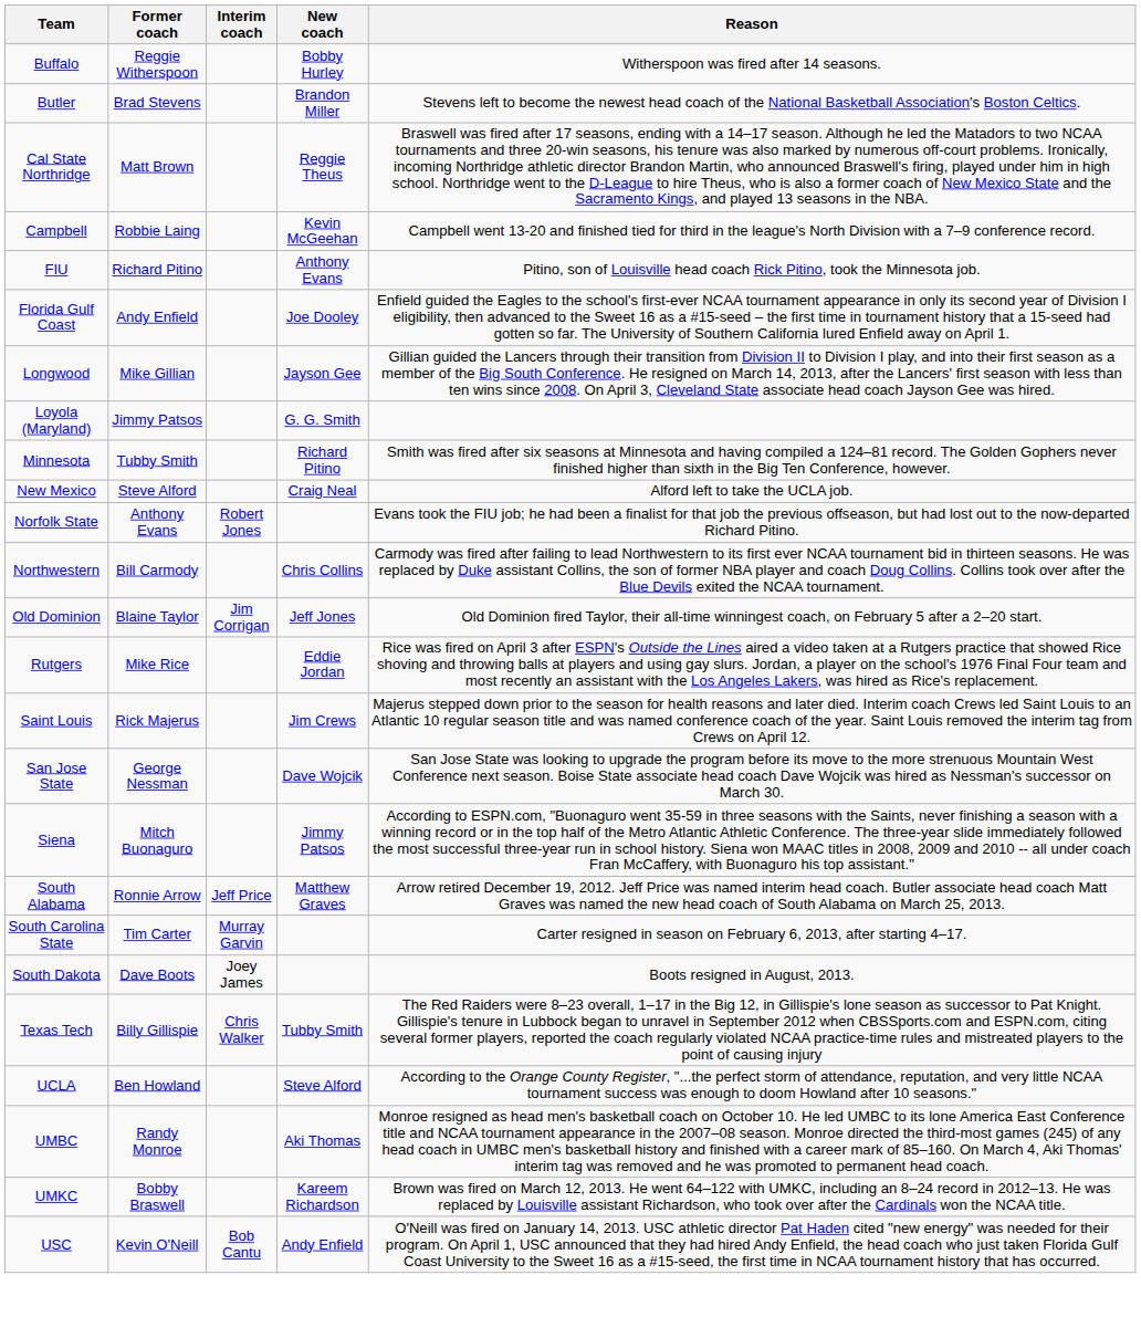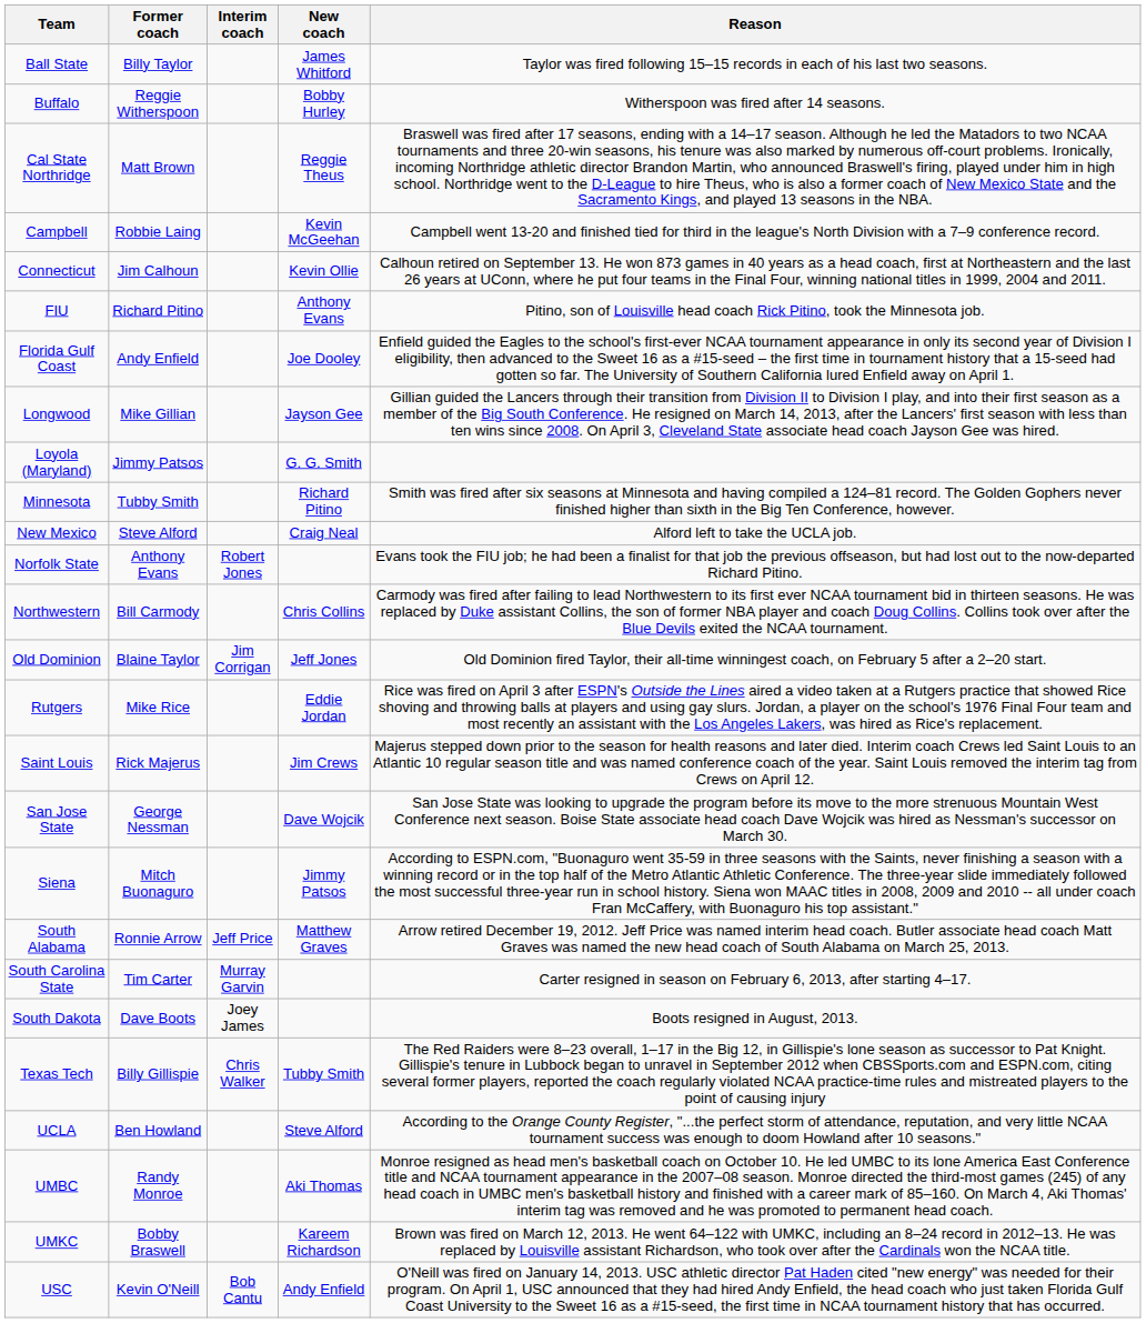 <table class="wikitable" style="text-align:center;">
 <tr>
 <th>Team</th>
 <th>Former<br>coach</th>
 <th>Interim<br>coach</th>
 <th>New<br>coach</th>
 <th>Reason</th>
 </tr>
 <tr>
+<td><a href='#'>Ball State</a></td>
+<td><a href='#'>Billy Taylor</a></td>
+<td></td>
+<td><a href='#'>James Whitford</a></td>
+<td>Taylor was fired following 15–15 records in each of his last two seasons.</td>
+</tr>
+<tr>
 <td><a href='#'>Buffalo</a></td>
 <td><a href='#'>Reggie Witherspoon</a></td>
 <td></td>
 <td><a href='#'>Bobby Hurley</a></td>
 <td>Witherspoon was fired after 14 seasons.</td>
-</tr>
-<tr>
-<td><a href='#'>Butler</a></td>
-<td><a href='#'>Brad Stevens</a></td>
-<td></td>
-<td><a href='#'>Brandon Miller</a></td>
-<td>Stevens left to become the newest head coach of the <a href='#'>National Basketball Association</a>'s <a href='#'>Boston Celtics</a>.</td>
 </tr>
 <tr>
 <td><a href='#'>Cal State Northridge</a></td>
 <td><a href='#'>Matt Brown</a></td>
 <td></td>
 <td><a href='#'>Reggie Theus</a></td>
 <td>Braswell was fired after 17 seasons, ending with a 14–17 season. Although he led the Matadors to two NCAA tournaments and three 20-win seasons, his tenure was also marked by numerous off-court problems. Ironically, incoming Northridge athletic director Brandon Martin, who announced Braswell's firing, played under him in high school. Northridge went to the <a href='#'>D-League</a> to hire Theus, who is also a former coach of <a href='#'>New Mexico State</a> and the <a href='#'>Sacramento Kings</a>, and played 13 seasons in the NBA.</td>
 </tr>
 <tr>
 <td><a href='#'>Campbell</a></td>
 <td><a href='#'>Robbie Laing</a></td>
 <td></td>
 <td><a href='#'>Kevin McGeehan</a></td>
 <td>Campbell went 13-20 and finished tied for third in the league's North Division with a 7–9 conference record.</td>
+</tr>
+<tr>
+<td><a href='#'>Connecticut</a></td>
+<td><a href='#'>Jim Calhoun</a></td>
+<td></td>
+<td><a href='#'>Kevin Ollie</a></td>
+<td>Calhoun retired on September 13. He won 873 games in 40 years as a head coach, first at Northeastern and the last 26 years at UConn, where he put four teams in the Final Four, winning national titles in 1999, 2004 and 2011.</td>
 </tr>
 <tr>
 <td><a href='#'>FIU</a></td>
 <td><a href='#'>Richard Pitino</a></td>
 <td></td>
 <td><a href='#'>Anthony Evans</a></td>
 <td>Pitino, son of <a href='#'>Louisville</a> head coach <a href='#'>Rick Pitino</a>, took the Minnesota job.</td>
 </tr>
 <tr>
 <td><a href='#'>Florida Gulf Coast</a></td>
 <td><a href='#'>Andy Enfield</a></td>
 <td></td>
 <td><a href='#'>Joe Dooley</a></td>
 <td>Enfield guided the Eagles to the school's first-ever NCAA tournament appearance in only its second year of Division I eligibility, then advanced to the Sweet 16 as a #15-seed – the first time in tournament history that a 15-seed had gotten so far. The University of Southern California lured Enfield away on April 1.</td>
 </tr>
 <tr>
 <td><a href='#'>Longwood</a></td>
 <td><a href='#'>Mike Gillian</a></td>
 <td></td>
 <td><a href='#'>Jayson Gee</a></td>
 <td>Gillian guided the Lancers through their transition from <a href='#'>Division II</a> to Division I play, and into their first season as a member of the <a href='#'>Big South Conference</a>. He resigned on March 14, 2013, after the Lancers' first season with less than ten wins since <a href='#'>2008</a>. On April 3, <a href='#'>Cleveland State</a> associate head coach Jayson Gee was hired.</td>
 </tr>
 <tr>
 <td><a href='#'>Loyola (Maryland)</a></td>
 <td><a href='#'>Jimmy Patsos</a></td>
 <td></td>
 <td><a href='#'>G. G. Smith</a></td>
 <td></td>
 </tr>
 <tr>
 <td><a href='#'>Minnesota</a></td>
 <td><a href='#'>Tubby Smith</a></td>
 <td></td>
 <td><a href='#'>Richard Pitino</a></td>
 <td>Smith was fired after six seasons at Minnesota and having compiled a 124–81 record. The Golden Gophers never finished higher than sixth in the Big Ten Conference, however.</td>
 </tr>
 <tr>
 <td><a href='#'>New Mexico</a></td>
 <td><a href='#'>Steve Alford</a></td>
 <td></td>
 <td><a href='#'>Craig Neal</a></td>
 <td>Alford left to take the UCLA job.</td>
 </tr>
 <tr>
 <td><a href='#'>Norfolk State</a></td>
 <td><a href='#'>Anthony Evans</a></td>
 <td><a href='#'>Robert Jones</a></td>
 <td></td>
 <td>Evans took the FIU job; he had been a finalist for that job the previous offseason, but had lost out to the now-departed Richard Pitino.</td>
 </tr>
 <tr>
 <td><a href='#'>Northwestern</a></td>
 <td><a href='#'>Bill Carmody</a></td>
 <td></td>
 <td><a href='#'>Chris Collins</a></td>
 <td>Carmody was fired after failing to lead Northwestern to its first ever NCAA tournament bid in thirteen seasons. He was replaced by <a href='#'>Duke</a> assistant Collins, the son of former NBA player and coach <a href='#'>Doug Collins</a>. Collins took over after the <a href='#'>Blue Devils</a> exited the NCAA tournament.</td>
 </tr>
 <tr>
 <td><a href='#'>Old Dominion</a></td>
 <td><a href='#'>Blaine Taylor</a></td>
 <td><a href='#'>Jim Corrigan</a></td>
 <td><a href='#'>Jeff Jones</a></td>
 <td>Old Dominion fired Taylor, their all-time winningest coach, on February 5 after a 2–20 start.</td>
 </tr>
 <tr>
 <td><a href='#'>Rutgers</a></td>
 <td><a href='#'>Mike Rice</a></td>
 <td></td>
 <td><a href='#'>Eddie Jordan</a></td>
 <td>Rice was fired on April 3 after <a href='#'>ESPN</a>'s <em><a href='#'>Outside the Lines</a></em> aired a video taken at a Rutgers practice that showed Rice shoving and throwing balls at players and using gay slurs. Jordan, a player on the school's 1976 Final Four team and most recently an assistant with the <a href='#'>Los Angeles Lakers</a>, was hired as Rice's replacement.</td>
 </tr>
 <tr>
 <td><a href='#'>Saint Louis</a></td>
 <td><a href='#'>Rick Majerus</a></td>
 <td></td>
 <td><a href='#'>Jim Crews</a></td>
 <td>Majerus stepped down prior to the season for health reasons and later died. Interim coach Crews led Saint Louis to an Atlantic 10 regular season title and was named conference coach of the year. Saint Louis removed the interim tag from Crews on April 12.</td>
 </tr>
 <tr>
 <td><a href='#'>San Jose State</a></td>
 <td><a href='#'>George Nessman</a></td>
 <td></td>
 <td><a href='#'>Dave Wojcik</a></td>
 <td>San Jose State was looking to upgrade the program before its move to the more strenuous Mountain West Conference next season. Boise State associate head coach Dave Wojcik was hired as Nessman's successor on March 30.</td>
 </tr>
 <tr>
 <td><a href='#'>Siena</a></td>
 <td><a href='#'>Mitch Buonaguro</a></td>
 <td></td>
 <td><a href='#'>Jimmy Patsos</a></td>
 <td>According to ESPN.com, "Buonaguro went 35-59 in three seasons with the Saints, never finishing a season with a winning record or in the top half of the Metro Atlantic Athletic Conference. The three-year slide immediately followed the most successful three-year run in school history. Siena won MAAC titles in 2008, 2009 and 2010 -- all under coach Fran McCaffery, with Buonaguro his top assistant."</td>
 </tr>
 <tr>
 <td><a href='#'>South Alabama</a></td>
 <td><a href='#'>Ronnie Arrow</a></td>
 <td><a href='#'>Jeff Price</a></td>
 <td><a href='#'>Matthew Graves</a></td>
 <td>Arrow retired December 19, 2012. Jeff Price was named interim head coach. Butler associate head coach Matt Graves was named the new head coach of South Alabama on March 25, 2013.</td>
 </tr>
 <tr>
 <td><a href='#'>South Carolina State</a></td>
 <td><a href='#'>Tim Carter</a></td>
 <td><a href='#'>Murray Garvin</a></td>
 <td></td>
 <td>Carter resigned in season on February 6, 2013, after starting 4–17.</td>
 </tr>
 <tr>
 <td><a href='#'>South Dakota</a></td>
 <td><a href='#'>Dave Boots</a></td>
 <td>Joey James</td>
 <td></td>
 <td>Boots resigned in August, 2013.</td>
 </tr>
 <tr>
 <td><a href='#'>Texas Tech</a></td>
 <td><a href='#'>Billy Gillispie</a></td>
 <td><a href='#'>Chris Walker</a></td>
 <td><a href='#'>Tubby Smith</a></td>
 <td>The Red Raiders were 8–23 overall, 1–17 in the Big 12, in Gillispie's lone season as successor to Pat Knight. Gillispie's tenure in Lubbock began to unravel in September 2012 when CBSSports.com and ESPN.com, citing several former players, reported the coach regularly violated NCAA practice-time rules and mistreated players to the point of causing injury</td>
 </tr>
 <tr>
 <td><a href='#'>UCLA</a></td>
 <td><a href='#'>Ben Howland</a></td>
 <td></td>
 <td><a href='#'>Steve Alford</a></td>
 <td>According to the <em>Orange County Register</em>, "...the perfect storm of attendance, reputation, and very little NCAA tournament success was enough to doom Howland after 10 seasons."</td>
 </tr>
 <tr>
 <td><a href='#'>UMBC</a></td>
 <td><a href='#'>Randy Monroe</a></td>
 <td></td>
 <td><a href='#'>Aki Thomas</a></td>
 <td>Monroe resigned as head men's basketball coach on October 10. He led UMBC to its lone America East Conference title and NCAA tournament appearance in the 2007–08 season. Monroe directed the third-most games (245) of any head coach in UMBC men's basketball history and finished with a career mark of 85–160. On March 4, Aki Thomas' interim tag was removed and he was promoted to permanent head coach.</td>
 </tr>
 <tr>
 <td><a href='#'>UMKC</a></td>
 <td><a href='#'>Bobby Braswell</a></td>
 <td></td>
 <td><a href='#'>Kareem Richardson</a></td>
 <td>Brown was fired on March 12, 2013. He went 64–122 with UMKC, including an 8–24 record in 2012–13. He was replaced by <a href='#'>Louisville</a> assistant Richardson, who took over after the <a href='#'>Cardinals</a> won the NCAA title.</td>
 </tr>
 <tr>
 <td><a href='#'>USC</a></td>
 <td><a href='#'>Kevin O'Neill</a></td>
 <td><a href='#'>Bob Cantu</a></td>
 <td><a href='#'>Andy Enfield</a></td>
 <td>O'Neill was fired on January 14, 2013. USC athletic director <a href='#'>Pat Haden</a> cited "new energy" was needed for their program. On April 1, USC announced that they had hired Andy Enfield, the head coach who just taken Florida Gulf Coast University to the Sweet 16 as a #15-seed, the first time in NCAA tournament history that has occurred.</td>
 </tr>
 </table>
